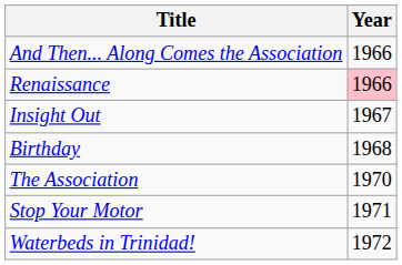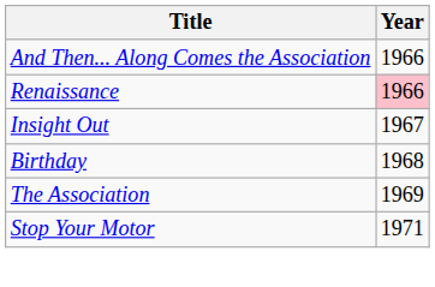 <table class="wikitable">
 <tr>
 <th>Title</th>
 <th>Year</th>
 </tr>
 <tr>
 <td><em><a href='#'>And Then... Along Comes the Association</a></em></td>
 <td>1966</td>
 </tr>
 <tr>
 <td><a href='#'><em>Renaissance</em></a></td>
 <td style="background: pink;">1966</td>
 </tr>
 <tr>
 <td><em><a href='#'>Insight Out</a></em></td>
 <td>1967</td>
 </tr>
 <tr>
 <td><em><a href='#'>Birthday</a></em></td>
 <td>1968</td>
 </tr>
 <tr>
 <td><em><a href='#'>The Association</a></em></td>
-<td>1970</td>
+<td>1969</td>
 </tr>
 <tr>
 <td><em><a href='#'>Stop Your Motor</a></em></td>
 <td>1971</td>
 </tr>
-<tr>
-<td><em><a href='#'>Waterbeds in Trinidad!</a></em></td>
-<td>1972</td>
-</tr>
 </table>
